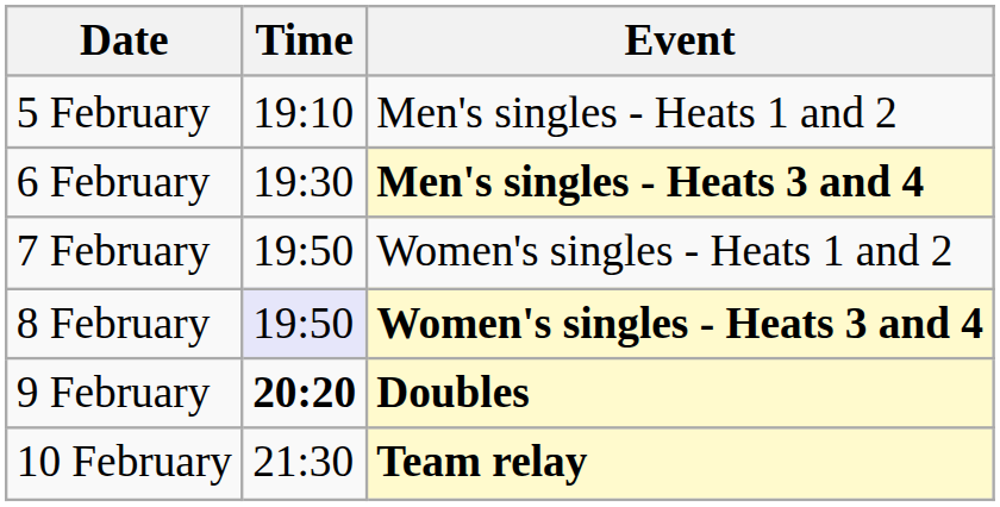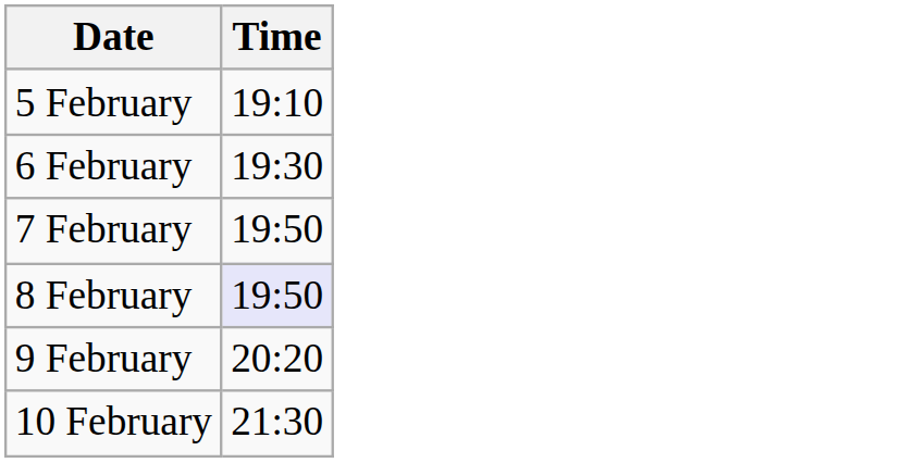 <table class=wikitable>
 <tr>
 <th>Date</th>
 <th>Time</th>
-<th>Event</th>
 </tr>
 <tr>
 <td>5 February</td>
 <td>19:10</td>
-<td>Men's singles - Heats 1 and 2</td>
 </tr>
 <tr>
 <td>6 February</td>
 <td>19:30</td>
-<td style=background:lemonchiffon><strong>Men's singles - Heats 3 and 4</strong></td>
 </tr>
 <tr>
 <td>7 February</td>
 <td>19:50</td>
-<td>Women's singles - Heats 1 and 2</td>
 </tr>
 <tr>
 <td>8 February</td>
 <td style="background: lavender;">19:50</td>
-<td style=background:lemonchiffon><strong>Women's singles - Heats 3 and 4</strong></td>
 </tr>
 <tr>
 <td>9 February</td>
-<td><strong>20:20</strong></td>
-<td style=background:lemonchiffon><strong>Doubles</strong></td>
+<td>20:20</td>
 </tr>
 <tr>
 <td>10 February</td>
 <td>21:30</td>
-<td style=background:lemonchiffon><strong>Team relay</strong></td>
 </tr>
 </table>
